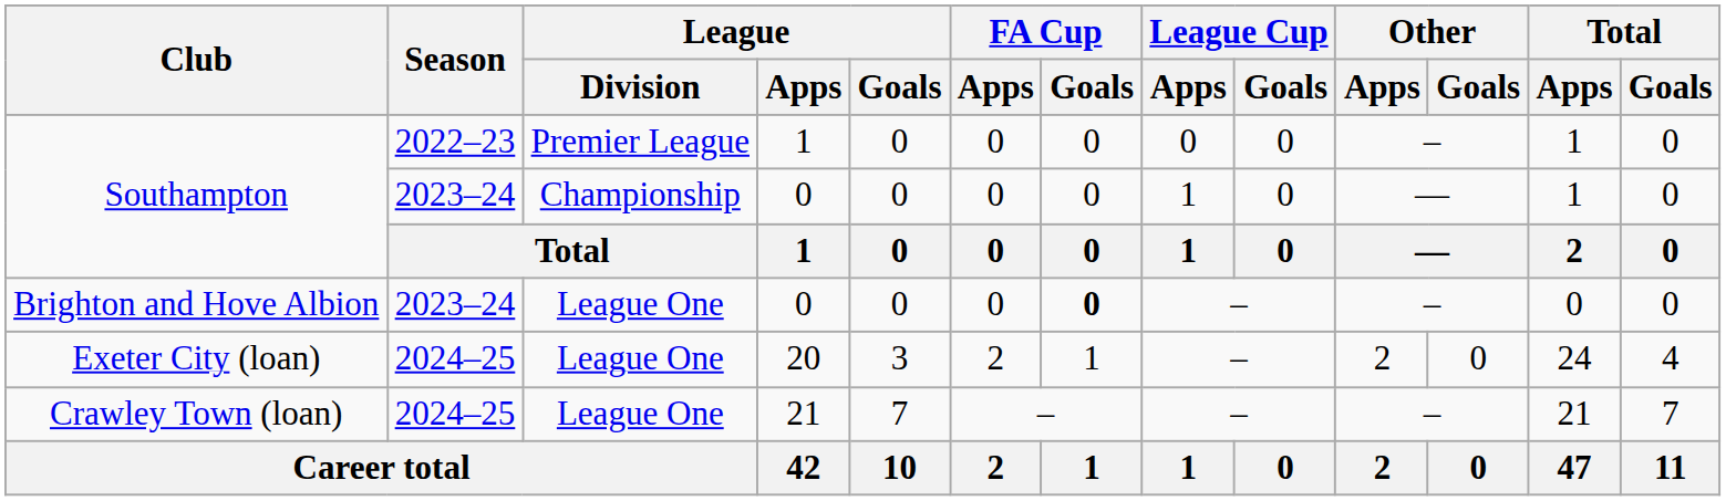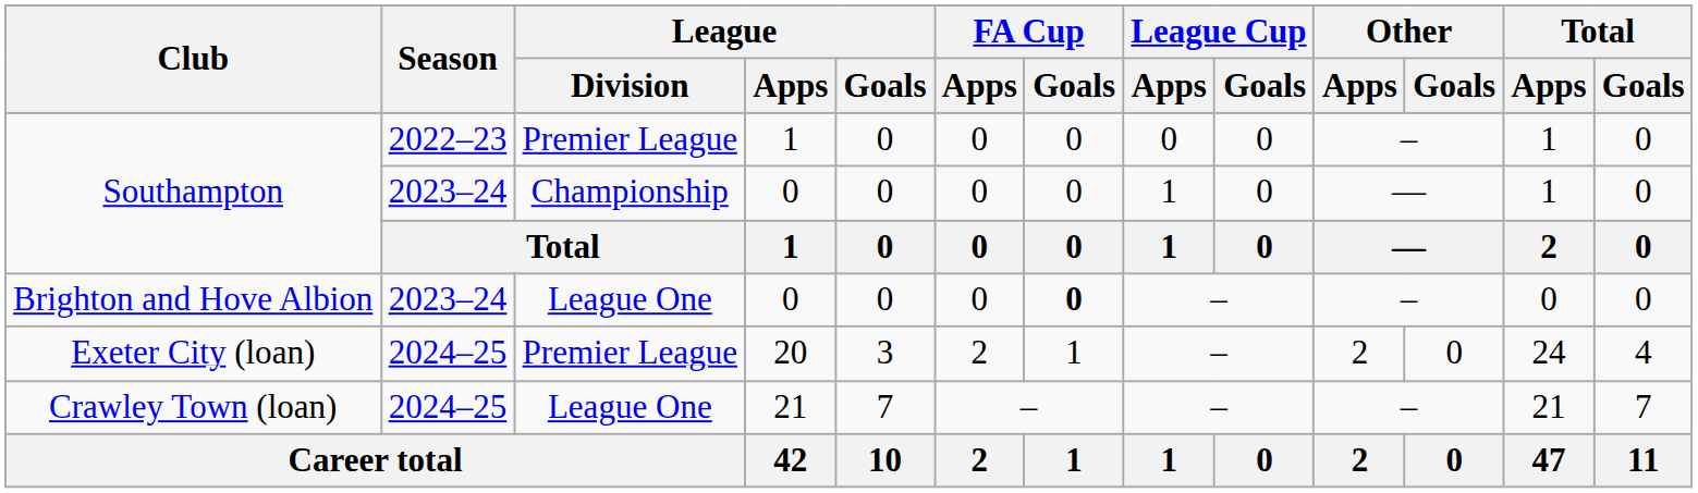 <table class=wikitable style=text-align:center>
 <tr>
 <th rowspan=2>Club</th>
 <th rowspan=2>Season</th>
 <th colspan=3>League</th>
 <th colspan=2><a href='#'>FA Cup</a></th>
 <th colspan=2><a href='#'>League Cup</a></th>
 <th colspan=2>Other</th>
 <th colspan=2>Total</th>
 </tr>
 <tr>
 <th>Division</th>
 <th>Apps</th>
 <th>Goals</th>
 <th>Apps</th>
 <th>Goals</th>
 <th>Apps</th>
 <th>Goals</th>
 <th>Apps</th>
 <th>Goals</th>
 <th>Apps</th>
 <th>Goals</th>
 </tr>
 <tr>
 <td rowspan="3"><a href='#'>Southampton</a></td>
 <td><a href='#'>2022–23</a></td>
 <td><a href='#'>Premier League</a></td>
 <td>1</td>
 <td>0</td>
 <td>0</td>
 <td>0</td>
 <td>0</td>
 <td>0</td>
 <td colspan="2">–</td>
 <td>1</td>
 <td>0</td>
 </tr>
 <tr>
 <td><a href='#'>2023–24</a></td>
 <td><a href='#'>Championship</a></td>
 <td>0</td>
 <td>0</td>
 <td>0</td>
 <td>0</td>
 <td>1</td>
 <td>0</td>
 <td colspan="2">—</td>
 <td>1</td>
 <td>0</td>
 </tr>
 <tr>
 <th colspan=2>Total</th>
 <th>1</th>
 <th>0</th>
 <th>0</th>
 <th>0</th>
 <th>1</th>
 <th>0</th>
 <th colspan="2">—</th>
 <th>2</th>
 <th>0</th>
 </tr>
 <tr>
 <td><a href='#'>Brighton and Hove Albion</a></td>
 <td><a href='#'>2023–24</a></td>
 <td><a href='#'>League One</a></td>
 <td>0</td>
 <td>0</td>
 <td>0</td>
 <td><strong>0</strong></td>
 <td colspan="2">–</td>
 <td colspan="2">–</td>
 <td>0</td>
 <td>0</td>
 </tr>
 <tr>
 <td><a href='#'>Exeter City</a> (loan)</td>
 <td><a href='#'>2024–25</a></td>
-<td><a href='#'>League One</a></td>
+<td><a href='#'>Premier League</a></td>
 <td>20</td>
 <td>3</td>
 <td>2</td>
 <td>1</td>
 <td colspan="2">–</td>
 <td>2</td>
 <td>0</td>
 <td>24</td>
 <td>4</td>
 </tr>
 <tr>
 <td><a href='#'>Crawley Town</a> (loan)</td>
 <td><a href='#'>2024–25</a></td>
 <td><a href='#'>League One</a></td>
 <td>21</td>
 <td>7</td>
 <td colspan="2">–</td>
 <td colspan="2">–</td>
 <td colspan="2">–</td>
 <td>21</td>
 <td>7</td>
 </tr>
 <tr>
 <th colspan=3>Career total</th>
 <th>42</th>
 <th>10</th>
 <th>2</th>
 <th>1</th>
 <th>1</th>
 <th>0</th>
 <th>2</th>
 <th>0</th>
 <th>47</th>
 <th>11</th>
 </tr>
 </table>
